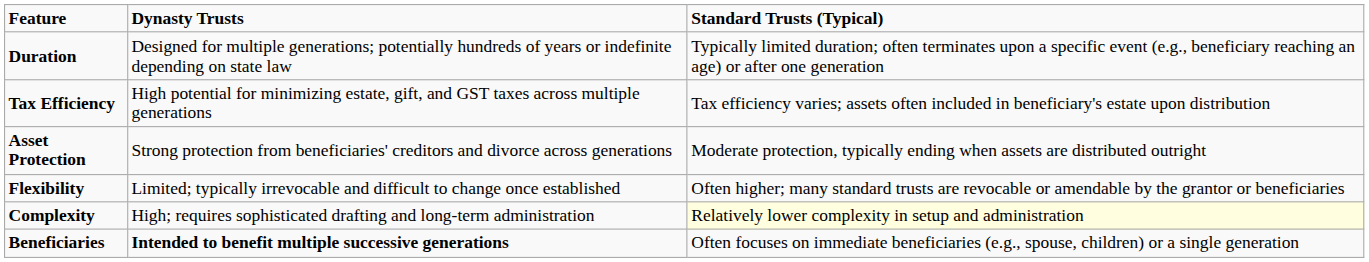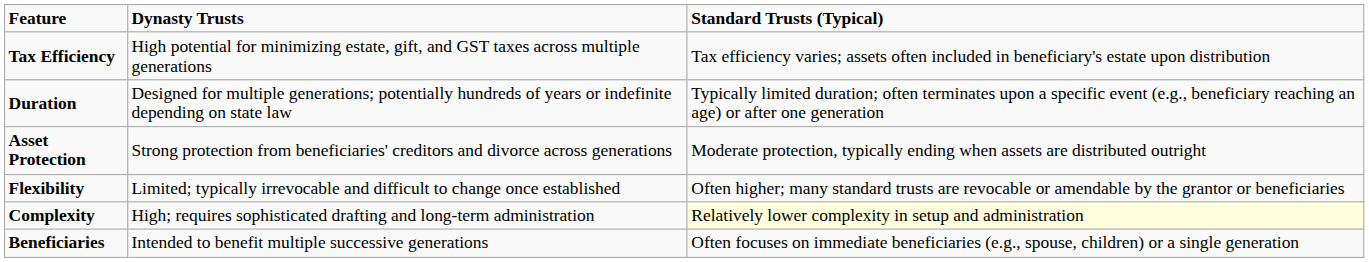 <table class="wikitable">
 <tr>
 <td><strong>Feature</strong></td>
 <td><strong>Dynasty Trusts</strong></td>
 <td><strong>Standard Trusts  (Typical)</strong></td>
 </tr>
 <tr>
+<td><strong>Tax Efficiency</strong></td>
+<td>High potential for  minimizing estate, gift, and GST taxes across multiple generations</td>
+<td>Tax efficiency varies;  assets often included in beneficiary's estate upon distribution</td>
+</tr>
+<tr>
 <td><strong>Duration</strong></td>
 <td>Designed for multiple  generations; potentially hundreds of years or indefinite depending on state  law</td>
 <td>Typically limited  duration; often terminates upon a specific event (e.g., beneficiary reaching  an age) or after one generation</td>
-</tr>
-<tr>
-<td><strong>Tax Efficiency</strong></td>
-<td>High potential for  minimizing estate, gift, and GST taxes across multiple generations</td>
-<td>Tax efficiency varies;  assets often included in beneficiary's estate upon distribution</td>
 </tr>
 <tr>
 <td><strong>Asset Protection</strong></td>
 <td>Strong protection from  beneficiaries' creditors and divorce across generations</td>
 <td>Moderate protection,  typically ending when assets are distributed outright</td>
 </tr>
 <tr>
 <td><strong>Flexibility</strong></td>
 <td>Limited; typically  irrevocable and difficult to change once established</td>
 <td>Often higher; many  standard trusts are revocable or amendable by the grantor or beneficiaries</td>
 </tr>
 <tr>
 <td><strong>Complexity</strong></td>
 <td>High; requires  sophisticated drafting and long-term administration</td>
 <td style="background: lightyellow;">Relatively lower  complexity in setup and administration</td>
 </tr>
 <tr>
 <td><strong>Beneficiaries</strong></td>
-<td><strong>Intended to benefit  multiple successive generations</strong></td>
+<td>Intended to benefit  multiple successive generations</td>
 <td>Often focuses on  immediate beneficiaries (e.g., spouse, children) or a single generation</td>
 </tr>
 </table>
